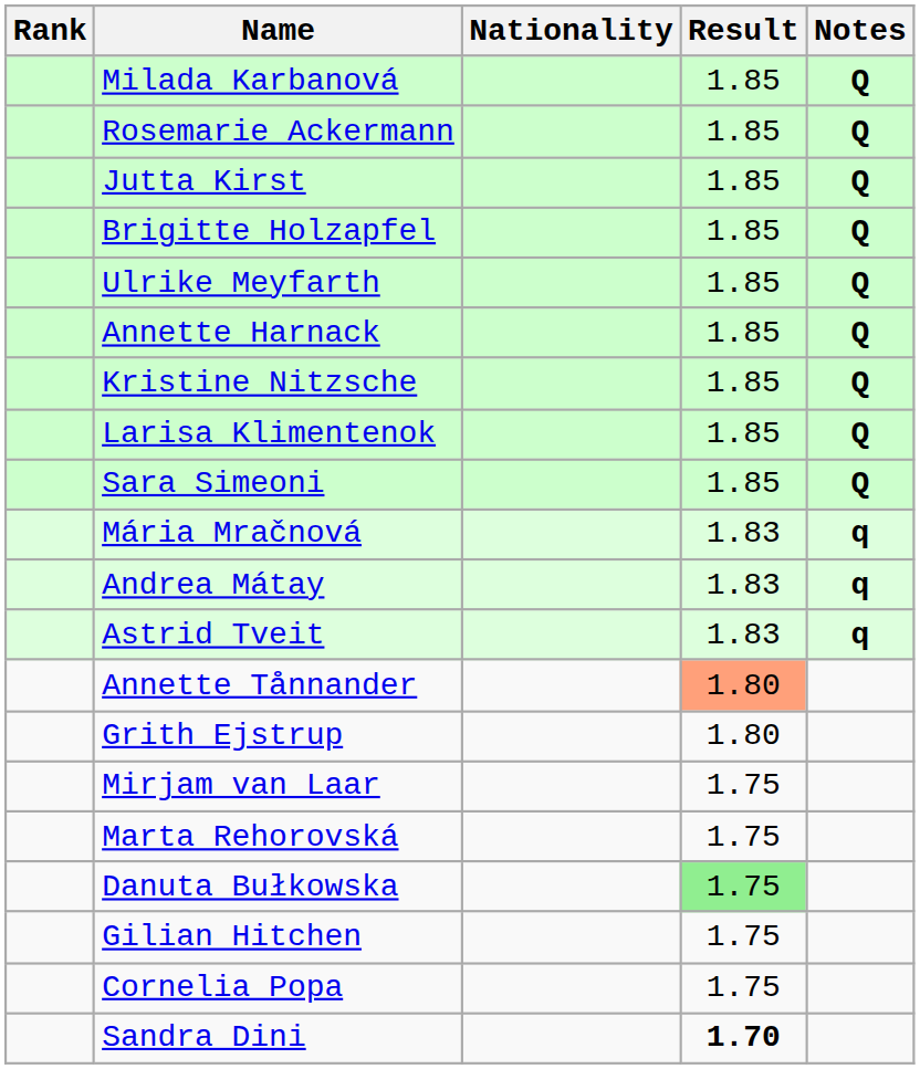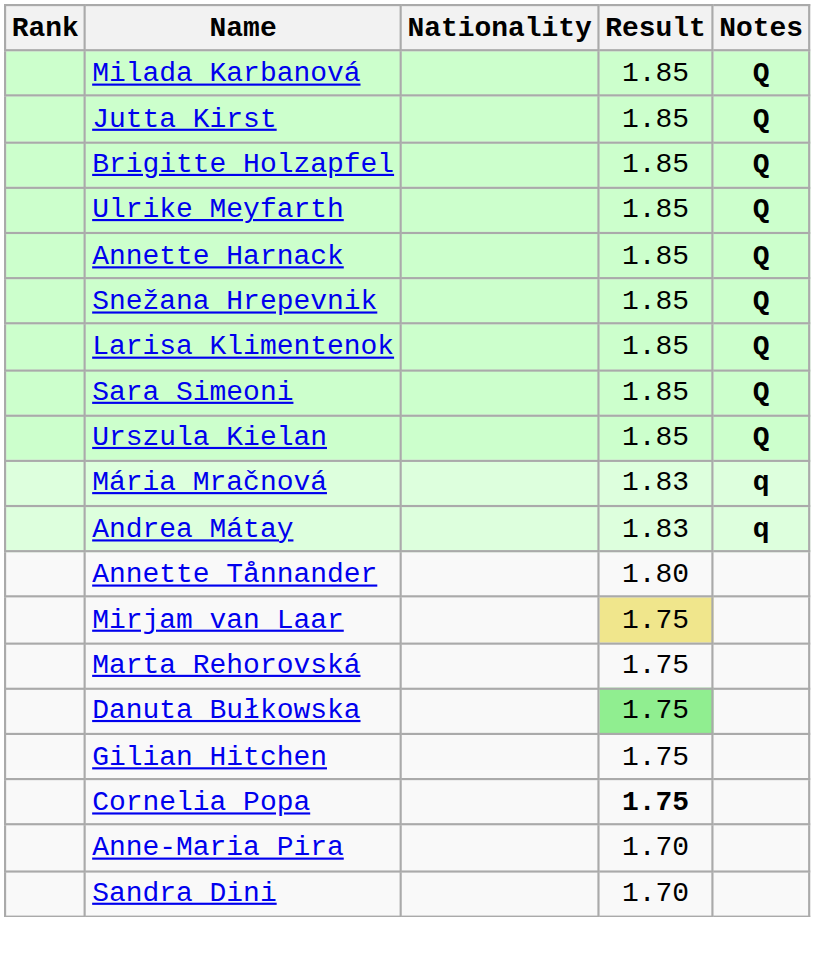 <table class="wikitable sortable" style="text-align:center">
 <tr>
 <th>Rank</th>
 <th>Name</th>
 <th>Nationality</th>
 <th>Result</th>
 <th>Notes</th>
 </tr>
 <tr bgcolor=ccffcc>
 <td></td>
 <td align=left><a href='#'>Milada Karbanová</a></td>
-<td align=left></td>
-<td>1.85</td>
-<td><strong>Q</strong></td>
-</tr>
-<tr bgcolor=ccffcc>
-<td></td>
-<td align=left><a href='#'>Rosemarie Ackermann</a></td>
 <td align=left></td>
 <td>1.85</td>
 <td><strong>Q</strong></td>
 </tr>
 <tr bgcolor=ccffcc>
 <td></td>
 <td align=left><a href='#'>Jutta Kirst</a></td>
 <td align=left></td>
 <td>1.85</td>
 <td><strong>Q</strong></td>
 </tr>
 <tr bgcolor=ccffcc>
 <td></td>
 <td align=left><a href='#'>Brigitte Holzapfel</a></td>
 <td align=left></td>
 <td>1.85</td>
 <td><strong>Q</strong></td>
 </tr>
 <tr bgcolor=ccffcc>
 <td></td>
 <td align=left><a href='#'>Ulrike Meyfarth</a></td>
 <td align=left></td>
 <td>1.85</td>
 <td><strong>Q</strong></td>
 </tr>
 <tr bgcolor=ccffcc>
 <td></td>
 <td align=left><a href='#'>Annette Harnack</a></td>
 <td align=left></td>
 <td>1.85</td>
 <td><strong>Q</strong></td>
 </tr>
 <tr bgcolor=ccffcc>
 <td></td>
-<td align=left><a href='#'>Kristine Nitzsche</a></td>
+<td align=left><a href='#'>Snežana Hrepevnik</a></td>
 <td align=left></td>
 <td>1.85</td>
 <td><strong>Q</strong></td>
 </tr>
 <tr bgcolor=ccffcc>
 <td></td>
 <td align=left><a href='#'>Larisa Klimentenok</a></td>
 <td align=left></td>
 <td>1.85</td>
 <td><strong>Q</strong></td>
 </tr>
 <tr bgcolor=ccffcc>
 <td></td>
 <td align=left><a href='#'>Sara Simeoni</a></td>
 <td align=left></td>
 <td>1.85</td>
 <td><strong>Q</strong></td>
 </tr>
+<tr bgcolor=ccffcc>
+<td></td>
+<td align=left><a href='#'>Urszula Kielan</a></td>
+<td align=left></td>
+<td>1.85</td>
+<td><strong>Q</strong></td>
+</tr>
 <tr bgcolor=ddffdd>
 <td></td>
 <td align=left><a href='#'>Mária Mračnová</a></td>
 <td align=left></td>
 <td>1.83</td>
 <td><strong>q</strong></td>
 </tr>
 <tr bgcolor=ddffdd>
 <td></td>
 <td align=left><a href='#'>Andrea Mátay</a></td>
 <td align=left></td>
 <td>1.83</td>
 <td><strong>q</strong></td>
 </tr>
-<tr bgcolor=ddffdd>
-<td></td>
-<td align=left><a href='#'>Astrid Tveit</a></td>
-<td align=left></td>
-<td>1.83</td>
-<td><strong>q</strong></td>
-</tr>
 <tr>
 <td></td>
 <td align=left><a href='#'>Annette Tånnander</a></td>
-<td align=left></td>
-<td style="background: lightsalmon;">1.80</td>
-<td></td>
-</tr>
-<tr>
-<td></td>
-<td align=left><a href='#'>Grith Ejstrup</a></td>
 <td align=left></td>
 <td>1.80</td>
 <td></td>
 </tr>
 <tr>
 <td></td>
 <td align=left><a href='#'>Mirjam van Laar</a></td>
 <td align=left></td>
-<td>1.75</td>
+<td style="background: khaki;">1.75</td>
 <td></td>
 </tr>
 <tr>
 <td></td>
 <td align=left><a href='#'>Marta Rehorovská</a></td>
 <td align=left></td>
 <td>1.75</td>
 <td></td>
 </tr>
 <tr>
 <td></td>
 <td align=left><a href='#'>Danuta Bułkowska</a></td>
 <td align=left></td>
 <td style="background: lightgreen;">1.75</td>
 <td></td>
 </tr>
 <tr>
 <td></td>
 <td align=left><a href='#'>Gilian Hitchen</a></td>
 <td align=left></td>
 <td>1.75</td>
 <td></td>
 </tr>
 <tr>
 <td></td>
 <td align=left><a href='#'>Cornelia Popa</a></td>
 <td align=left></td>
-<td>1.75</td>
+<td><strong>1.75</strong></td>
+<td></td>
+</tr>
+<tr>
+<td></td>
+<td align=left><a href='#'>Anne-Maria Pira</a></td>
+<td align=left></td>
+<td>1.70</td>
 <td></td>
 </tr>
 <tr>
 <td></td>
 <td align=left><a href='#'>Sandra Dini</a></td>
 <td align=left></td>
-<td><strong>1.70</strong></td>
+<td>1.70</td>
 <td></td>
 </tr>
 </table>
